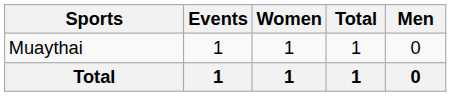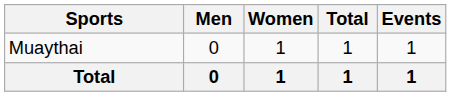 <table class="wikitable sortable" style="text-align:center;">
 <tr>
 <th width=150>Sports</th>
-<th width=45>Events</th>
+<th width=45>Men</th>
 <th width=45>Women</th>
 <th width=45>Total</th>
-<th width=45>Men</th>
+<th width=45>Events</th>
 </tr>
 <tr>
 <td align=left>Muaythai</td>
+<td>0</td>
 <td>1</td>
 <td>1</td>
 <td>1</td>
-<td>0</td>
 </tr>
 <tr>
 <th>Total</th>
+<th>0</th>
 <th>1</th>
 <th>1</th>
 <th>1</th>
-<th>0</th>
 </tr>
 </table>
